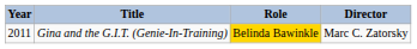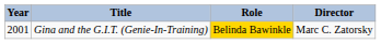 <table class="wikitable">
 <tr>
 <th style="background: #B0C4DE;">Year</th>
 <th style="background: #B0C4DE;">Title</th>
 <th style="background: #B0C4DE;">Role</th>
 <th style="background: #B0C4DE;">Director</th>
 </tr>
 <tr>
-<td>2011</td>
+<td>2001</td>
 <td><em>Gina and the G.I.T. (Genie-In-Training)</em></td>
 <td style="background: gold;">Belinda Bawinkle</td>
 <td>Marc C. Zatorsky</td>
 </tr>
 </table>
